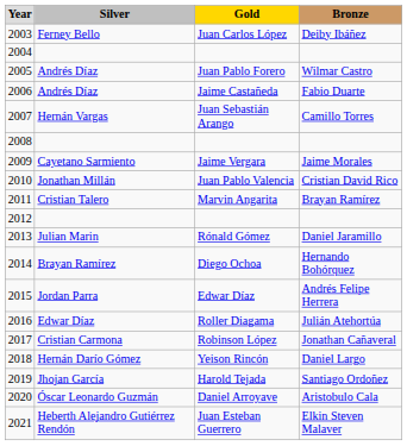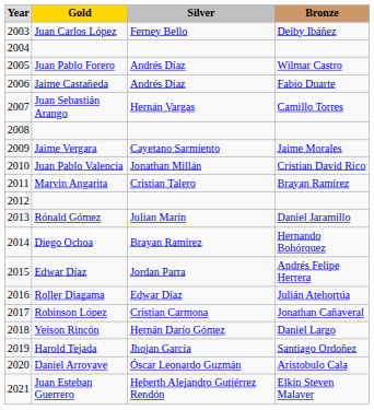 <table class="wikitable" style="width: 60%; text-align:left;">
 <tr>
 <td style="background:#DDDDDD; font-weight:bold; text-align:center;">Year</td>
+<td style="background:gold; font-weight:bold; text-align:center;">Gold</td>
 <td style="background:silver; font-weight:bold; text-align:center;">Silver</td>
-<td style="background:gold; font-weight:bold; text-align:center;">Gold</td>
 <td style="background:#cc9966; font-weight:bold; text-align:center;">Bronze</td>
 </tr>
 <tr>
 <td>2003</td>
+<td><a href='#'>Juan Carlos López</a></td>
 <td><a href='#'>Ferney Bello</a></td>
-<td><a href='#'>Juan Carlos López</a></td>
 <td><a href='#'>Deiby Ibáñez</a></td>
 </tr>
 <tr>
 <td>2004</td>
 <td></td>
 <td></td>
 <td></td>
 </tr>
 <tr>
 <td>2005</td>
+<td><a href='#'>Juan Pablo Forero</a></td>
 <td><a href='#'>Andrés Díaz</a></td>
-<td><a href='#'>Juan Pablo Forero</a></td>
 <td><a href='#'>Wilmar Castro</a></td>
 </tr>
 <tr>
 <td>2006</td>
+<td><a href='#'>Jaime Castañeda</a></td>
 <td><a href='#'>Andrés Díaz</a></td>
-<td><a href='#'>Jaime Castañeda</a></td>
 <td><a href='#'>Fabio Duarte</a></td>
 </tr>
 <tr>
 <td>2007</td>
+<td><a href='#'>Juan Sebastián Arango</a></td>
 <td><a href='#'>Hernán Vargas</a></td>
-<td><a href='#'>Juan Sebastián Arango</a></td>
 <td><a href='#'>Camillo Torres</a></td>
 </tr>
 <tr>
 <td>2008</td>
 <td></td>
 <td></td>
 <td></td>
 </tr>
 <tr>
 <td>2009</td>
+<td><a href='#'>Jaime Vergara</a></td>
 <td><a href='#'>Cayetano Sarmiento</a></td>
-<td><a href='#'>Jaime Vergara</a></td>
 <td><a href='#'>Jaime Morales</a></td>
 </tr>
 <tr>
 <td>2010</td>
+<td><a href='#'>Juan Pablo Valencia</a></td>
 <td><a href='#'>Jonathan Millán</a></td>
-<td><a href='#'>Juan Pablo Valencia</a></td>
 <td><a href='#'>Cristian David Rico</a></td>
 </tr>
 <tr>
 <td>2011</td>
+<td><a href='#'>Marvin Angarita</a></td>
 <td><a href='#'>Cristian Talero</a></td>
-<td><a href='#'>Marvin Angarita</a></td>
 <td><a href='#'>Brayan Ramírez</a></td>
 </tr>
 <tr>
 <td>2012</td>
 <td></td>
 <td></td>
 <td></td>
 </tr>
 <tr>
 <td>2013</td>
+<td><a href='#'>Rónald Gómez</a></td>
 <td><a href='#'>Julian Marin</a></td>
-<td><a href='#'>Rónald Gómez</a></td>
 <td><a href='#'>Daniel Jaramillo</a></td>
 </tr>
 <tr>
 <td>2014</td>
+<td><a href='#'>Diego Ochoa</a></td>
 <td><a href='#'>Brayan Ramírez</a></td>
-<td><a href='#'>Diego Ochoa</a></td>
 <td><a href='#'>Hernando Bohórquez</a></td>
 </tr>
 <tr>
 <td>2015</td>
+<td><a href='#'>Edwar Díaz</a></td>
 <td><a href='#'>Jordan Parra</a></td>
-<td><a href='#'>Edwar Díaz</a></td>
 <td><a href='#'>Andrés Felipe Herrera</a></td>
 </tr>
 <tr>
 <td>2016</td>
+<td><a href='#'>Roller Diagama</a></td>
 <td><a href='#'>Edwar Díaz</a></td>
-<td><a href='#'>Roller Diagama</a></td>
 <td><a href='#'>Julián Atehortúa</a></td>
 </tr>
 <tr>
 <td>2017</td>
+<td><a href='#'>Robinson López</a></td>
 <td><a href='#'>Cristian Carmona</a></td>
-<td><a href='#'>Robinson López</a></td>
 <td><a href='#'>Jonathan Cañaveral</a></td>
 </tr>
 <tr>
 <td>2018</td>
+<td><a href='#'>Yeison Rincón</a></td>
 <td><a href='#'>Hernán Darío Gómez</a></td>
-<td><a href='#'>Yeison Rincón</a></td>
 <td><a href='#'>Daniel Largo</a></td>
 </tr>
 <tr>
 <td>2019</td>
+<td><a href='#'>Harold Tejada</a></td>
 <td><a href='#'>Jhojan García</a></td>
-<td><a href='#'>Harold Tejada</a></td>
 <td><a href='#'>Santiago Ordoñez</a></td>
 </tr>
 <tr>
 <td>2020</td>
+<td><a href='#'>Daniel Arroyave</a></td>
 <td><a href='#'>Óscar Leonardo Guzmán</a></td>
-<td><a href='#'>Daniel Arroyave</a></td>
 <td><a href='#'>Aristobulo Cala</a></td>
 </tr>
 <tr>
 <td>2021</td>
+<td><a href='#'>Juan Esteban Guerrero</a></td>
 <td><a href='#'>Heberth Alejandro Gutiérrez Rendón</a></td>
-<td><a href='#'>Juan Esteban Guerrero</a></td>
 <td><a href='#'>Elkin Steven Malaver</a></td>
 </tr>
 </table>
